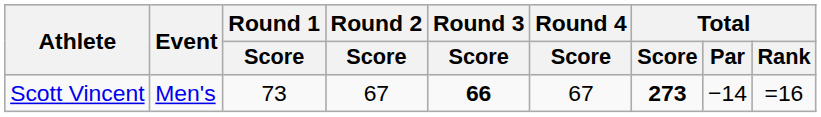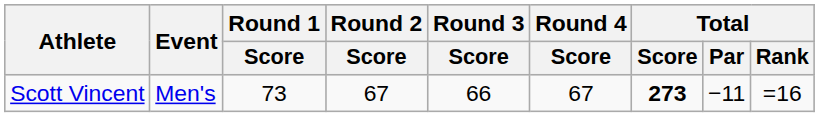 <table class=wikitable style=font-size:90%;text-align:center>
 <tr>
 <th rowspan=2>Athlete</th>
 <th rowspan=2>Event</th>
 <th>Round 1</th>
 <th>Round 2</th>
 <th>Round 3</th>
 <th>Round 4</th>
 <th colspan=3>Total</th>
 </tr>
 <tr style=font-size:95%>
 <th>Score</th>
 <th>Score</th>
 <th>Score</th>
 <th>Score</th>
 <th>Score</th>
 <th>Par</th>
 <th>Rank</th>
 </tr>
 <tr>
 <td align=left><a href='#'>Scott Vincent</a></td>
 <td align=left><a href='#'>Men's</a></td>
 <td>73</td>
 <td>67</td>
-<td><strong>66</strong></td>
+<td>66</td>
 <td>67</td>
 <td><strong>273</strong></td>
-<td>−14</td>
+<td>−11</td>
 <td>=16</td>
 </tr>
 </table>
